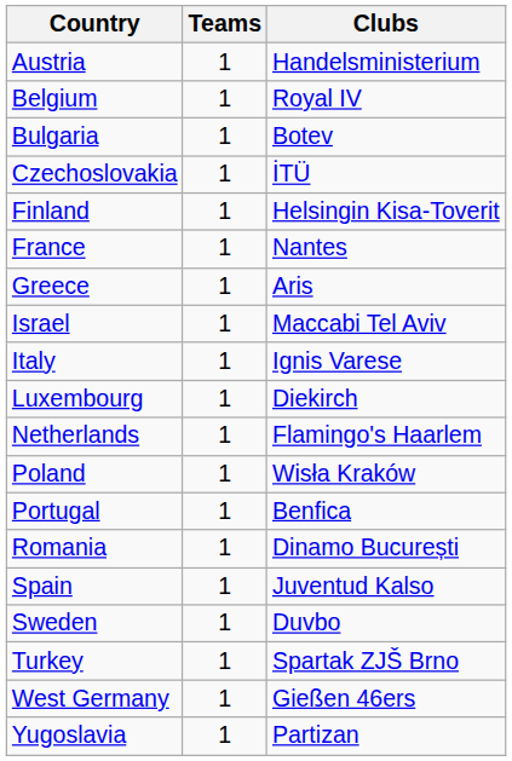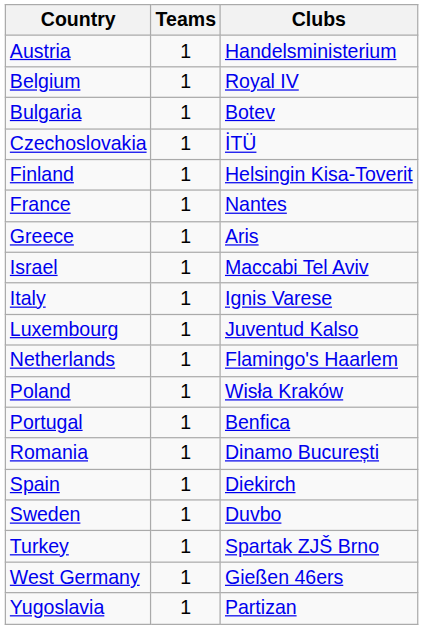 <table class="wikitable" style="margin-left:0.5em;">
 <tr>
 <th>Country</th>
 <th>Teams</th>
 <th colspan=5>Clubs</th>
 </tr>
 <tr>
 <td> <a href='#'>Austria</a></td>
 <td align=center>1</td>
 <td><a href='#'>Handelsministerium</a></td>
 </tr>
 <tr>
 <td> <a href='#'>Belgium</a></td>
 <td align=center>1</td>
 <td><a href='#'>Royal IV</a></td>
 </tr>
 <tr>
 <td> <a href='#'>Bulgaria</a></td>
 <td align=center>1</td>
 <td><a href='#'>Botev</a></td>
 </tr>
 <tr>
 <td> <a href='#'>Czechoslovakia</a></td>
 <td align=center>1</td>
 <td><a href='#'>İTÜ</a></td>
 </tr>
 <tr>
 <td> <a href='#'>Finland</a></td>
 <td align=center>1</td>
 <td><a href='#'>Helsingin Kisa-Toverit</a></td>
 </tr>
 <tr>
 <td> <a href='#'>France</a></td>
 <td align=center>1</td>
 <td><a href='#'>Nantes</a></td>
 </tr>
 <tr>
 <td> <a href='#'>Greece</a></td>
 <td align=center>1</td>
 <td><a href='#'>Aris</a></td>
 </tr>
 <tr>
 <td> <a href='#'>Israel</a></td>
 <td align=center>1</td>
 <td><a href='#'>Maccabi Tel Aviv</a></td>
 </tr>
 <tr>
 <td> <a href='#'>Italy</a></td>
 <td align=center>1</td>
 <td><a href='#'>Ignis Varese</a></td>
 </tr>
 <tr>
 <td> <a href='#'>Luxembourg</a></td>
 <td align=center>1</td>
-<td><a href='#'>Diekirch</a></td>
+<td><a href='#'>Juventud Kalso</a></td>
 </tr>
 <tr>
 <td> <a href='#'>Netherlands</a></td>
 <td align=center>1</td>
 <td><a href='#'>Flamingo's Haarlem</a></td>
 </tr>
 <tr>
 <td> <a href='#'>Poland</a></td>
 <td align=center>1</td>
 <td><a href='#'>Wisła Kraków</a></td>
 </tr>
 <tr>
 <td> <a href='#'>Portugal</a></td>
 <td align=center>1</td>
 <td><a href='#'>Benfica</a></td>
 </tr>
 <tr>
 <td> <a href='#'>Romania</a></td>
 <td align=center>1</td>
 <td><a href='#'>Dinamo București</a></td>
 </tr>
 <tr>
 <td> <a href='#'>Spain</a></td>
 <td align=center>1</td>
-<td><a href='#'>Juventud Kalso</a></td>
+<td><a href='#'>Diekirch</a></td>
 </tr>
 <tr>
 <td> <a href='#'>Sweden</a></td>
 <td align=center>1</td>
 <td><a href='#'>Duvbo</a></td>
 </tr>
 <tr>
 <td> <a href='#'>Turkey</a></td>
 <td align=center>1</td>
 <td><a href='#'>Spartak ZJŠ Brno</a></td>
 </tr>
 <tr>
 <td> <a href='#'>West Germany</a></td>
 <td align=center>1</td>
 <td><a href='#'>Gießen 46ers</a></td>
 </tr>
 <tr>
 <td> <a href='#'>Yugoslavia</a></td>
 <td align=center>1</td>
 <td><a href='#'>Partizan</a></td>
 </tr>
 </table>
